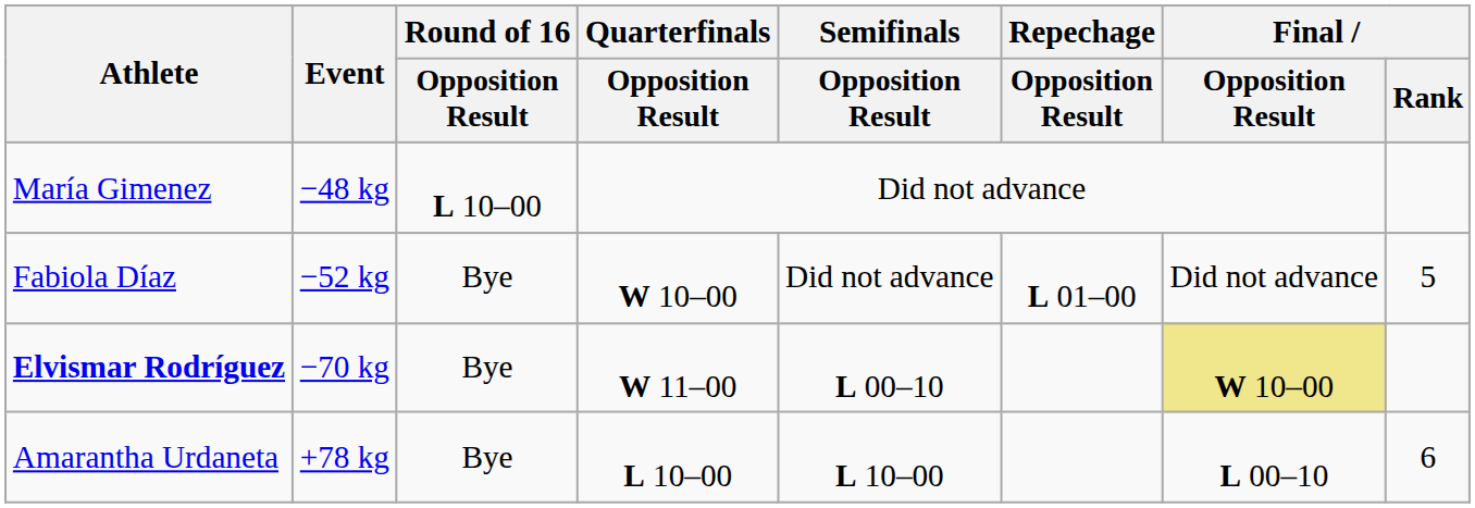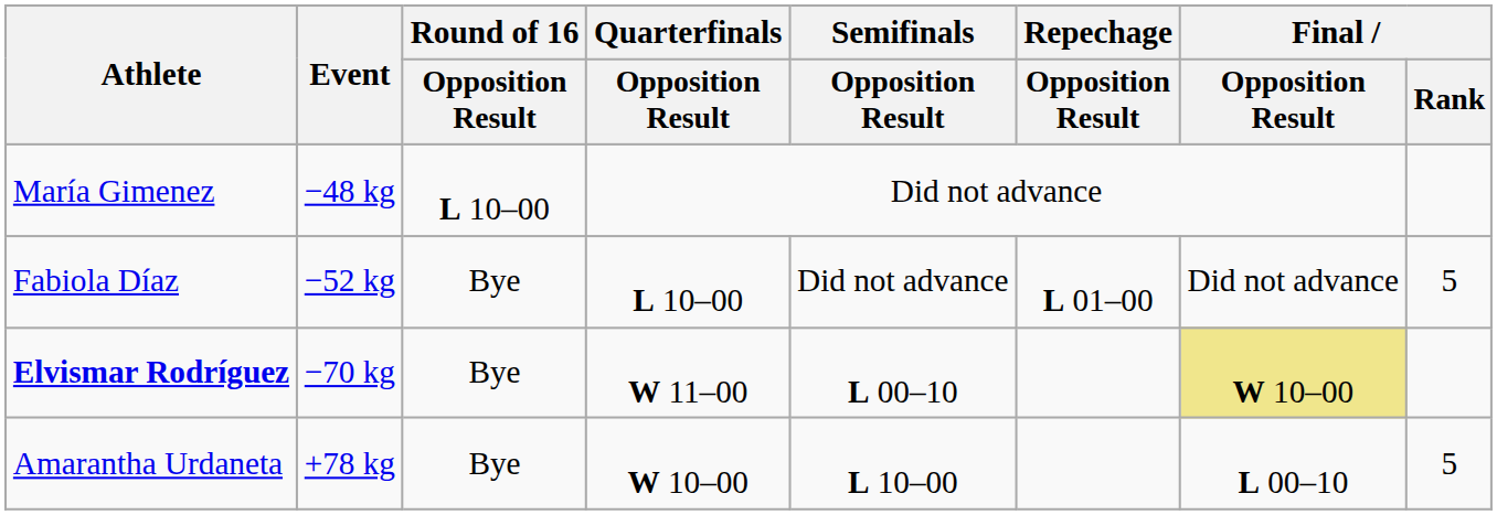 <table class="wikitable" style="font-size:90%">
 <tr>
 <th rowspan=2>Athlete</th>
 <th rowspan=2>Event</th>
 <th>Round of 16</th>
 <th>Quarterfinals</th>
 <th>Semifinals</th>
 <th>Repechage</th>
 <th colspan=2>Final / </th>
 </tr>
 <tr style="font-size:95%">
 <th>Opposition<br>Result</th>
 <th>Opposition<br>Result</th>
 <th>Opposition<br>Result</th>
 <th>Opposition<br>Result</th>
 <th>Opposition<br>Result</th>
 <th>Rank</th>
 </tr>
 <tr align=center>
 <td align=left><a href='#'>María Gimenez</a></td>
 <td align=left><a href='#'>−48 kg</a></td>
 <td> <br> <strong>L</strong> 10–00</td>
 <td colspan=4>Did not advance</td>
 <td></td>
 </tr>
 <tr align=center>
 <td align=left><a href='#'>Fabiola Díaz</a></td>
 <td align=left><a href='#'>−52 kg</a></td>
 <td>Bye</td>
-<td> <br><strong>W</strong> 10–00</td>
+<td> <br> <strong>L</strong> 10–00</td>
 <td>Did not advance</td>
 <td> <br> <strong>L</strong> 01–00</td>
 <td>Did not advance</td>
 <td>5</td>
 </tr>
 <tr align=center>
 <td align=left><strong><a href='#'>Elvismar Rodríguez</a></strong></td>
 <td align=left><a href='#'>−70 kg</a></td>
 <td>Bye</td>
 <td> <br> <strong>W</strong> 11–00</td>
 <td> <br> <strong>L</strong> 00–10</td>
 <td></td>
 <td style="background: khaki;"> <br> <strong>W</strong> 10–00</td>
 <td></td>
 </tr>
 <tr align=center>
 <td align=left><a href='#'>Amarantha Urdaneta</a></td>
 <td align=left><a href='#'>+78 kg</a></td>
 <td>Bye</td>
-<td> <br> <strong>L</strong> 10–00</td>
+<td> <br><strong>W</strong> 10–00</td>
 <td> <br> <strong>L</strong> 10–00</td>
 <td></td>
 <td> <br><strong>L</strong> 00–10</td>
-<td>6</td>
+<td>5</td>
 </tr>
 </table>
